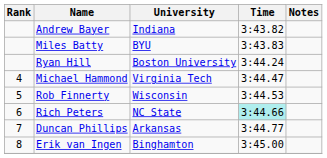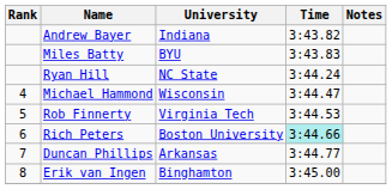 <table class="wikitable sortable" style="text-align:center">
 <tr>
 <th>Rank</th>
 <th>Name</th>
 <th>University</th>
 <th>Time</th>
 <th>Notes</th>
 </tr>
 <tr>
 <td></td>
 <td align=left><a href='#'>Andrew Bayer</a></td>
 <td align=left><a href='#'>Indiana</a></td>
 <td>3:43.82</td>
 <td></td>
 </tr>
 <tr>
 <td></td>
 <td align=left><a href='#'>Miles Batty</a></td>
 <td align=left><a href='#'>BYU</a></td>
 <td>3:43.83</td>
 <td></td>
 </tr>
 <tr>
 <td></td>
 <td align=left><a href='#'>Ryan Hill</a></td>
-<td align=left><a href='#'>Boston University</a></td>
+<td align=left><a href='#'>NC State</a></td>
 <td>3:44.24</td>
 <td></td>
 </tr>
 <tr>
 <td>4</td>
 <td align=left><a href='#'>Michael Hammond</a></td>
-<td align=left><a href='#'>Virginia Tech</a></td>
+<td align=left><a href='#'>Wisconsin</a></td>
 <td>3:44.47</td>
 <td></td>
 </tr>
 <tr>
 <td>5</td>
 <td align=left><a href='#'>Rob Finnerty</a></td>
-<td align=left><a href='#'>Wisconsin</a></td>
+<td align=left><a href='#'>Virginia Tech</a></td>
 <td>3:44.53</td>
 <td></td>
 </tr>
 <tr>
 <td>6</td>
 <td align=left><a href='#'>Rich Peters</a></td>
-<td align=left><a href='#'>NC State</a></td>
+<td align=left><a href='#'>Boston University</a></td>
 <td style="background: paleturquoise;">3:44.66</td>
 <td></td>
 </tr>
 <tr>
 <td>7</td>
 <td align=left><a href='#'>Duncan Phillips</a></td>
 <td align=left><a href='#'>Arkansas</a></td>
 <td>3:44.77</td>
 <td></td>
 </tr>
 <tr>
 <td>8</td>
 <td align=left><a href='#'>Erik van Ingen</a></td>
 <td align=left><a href='#'>Binghamton</a></td>
 <td>3:45.00</td>
 <td></td>
 </tr>
 <tr>
 </tr>
 </table>
